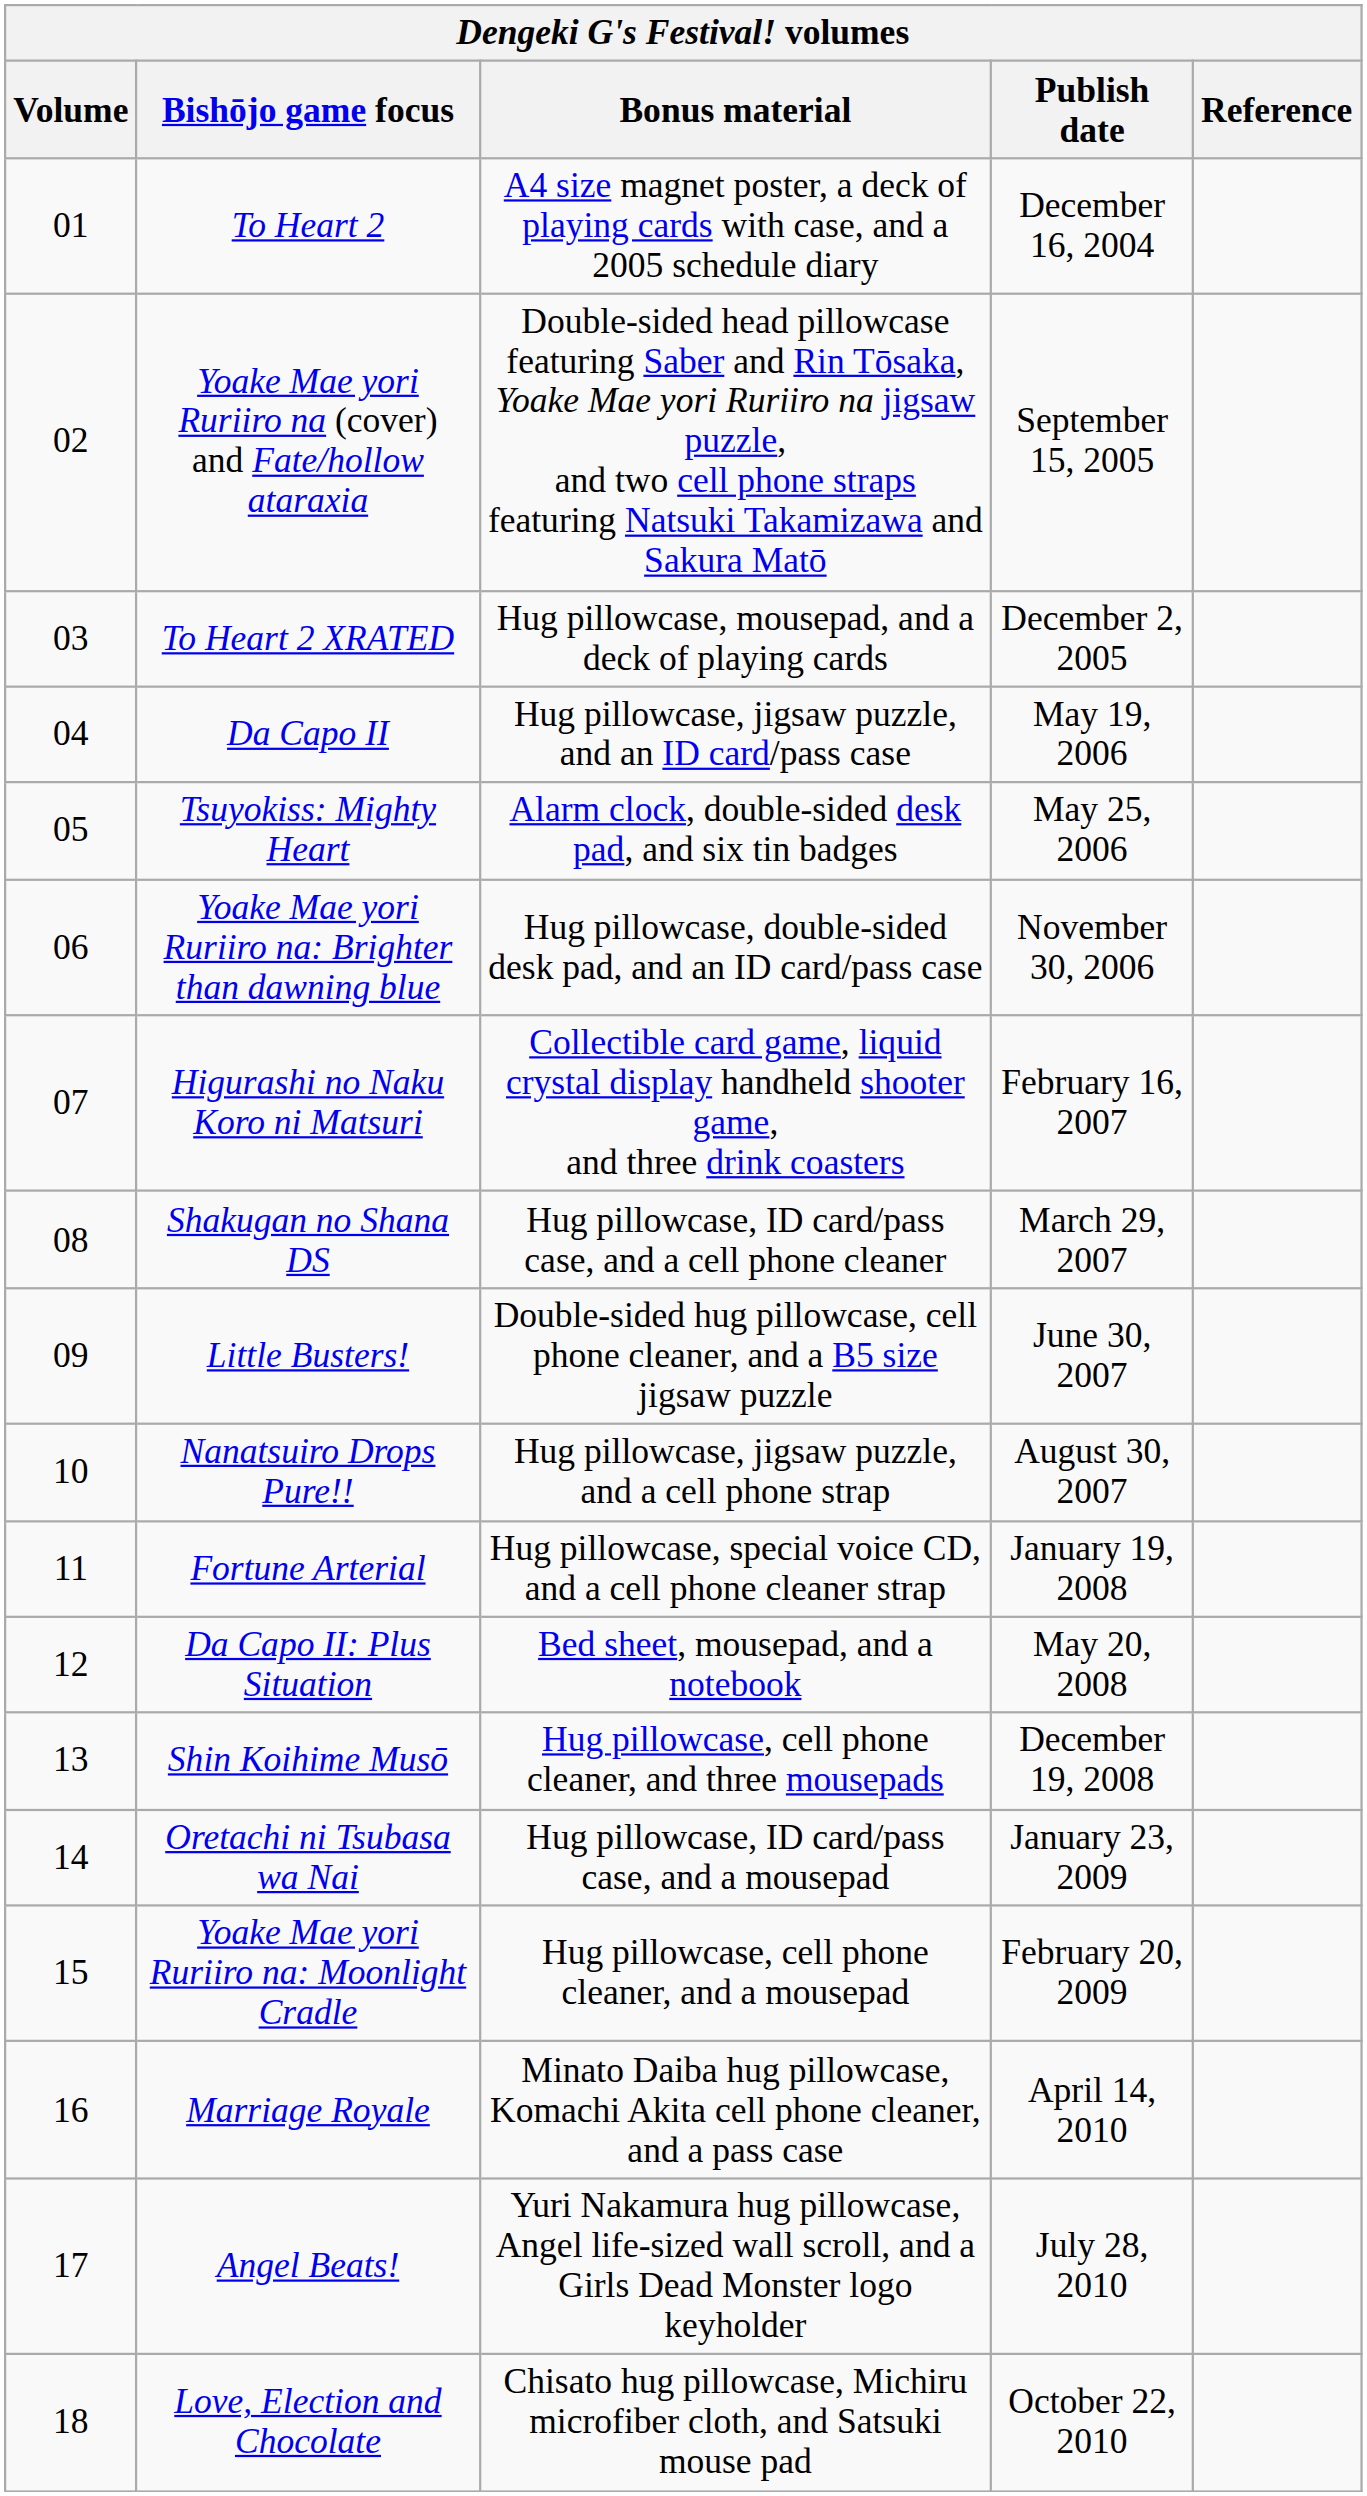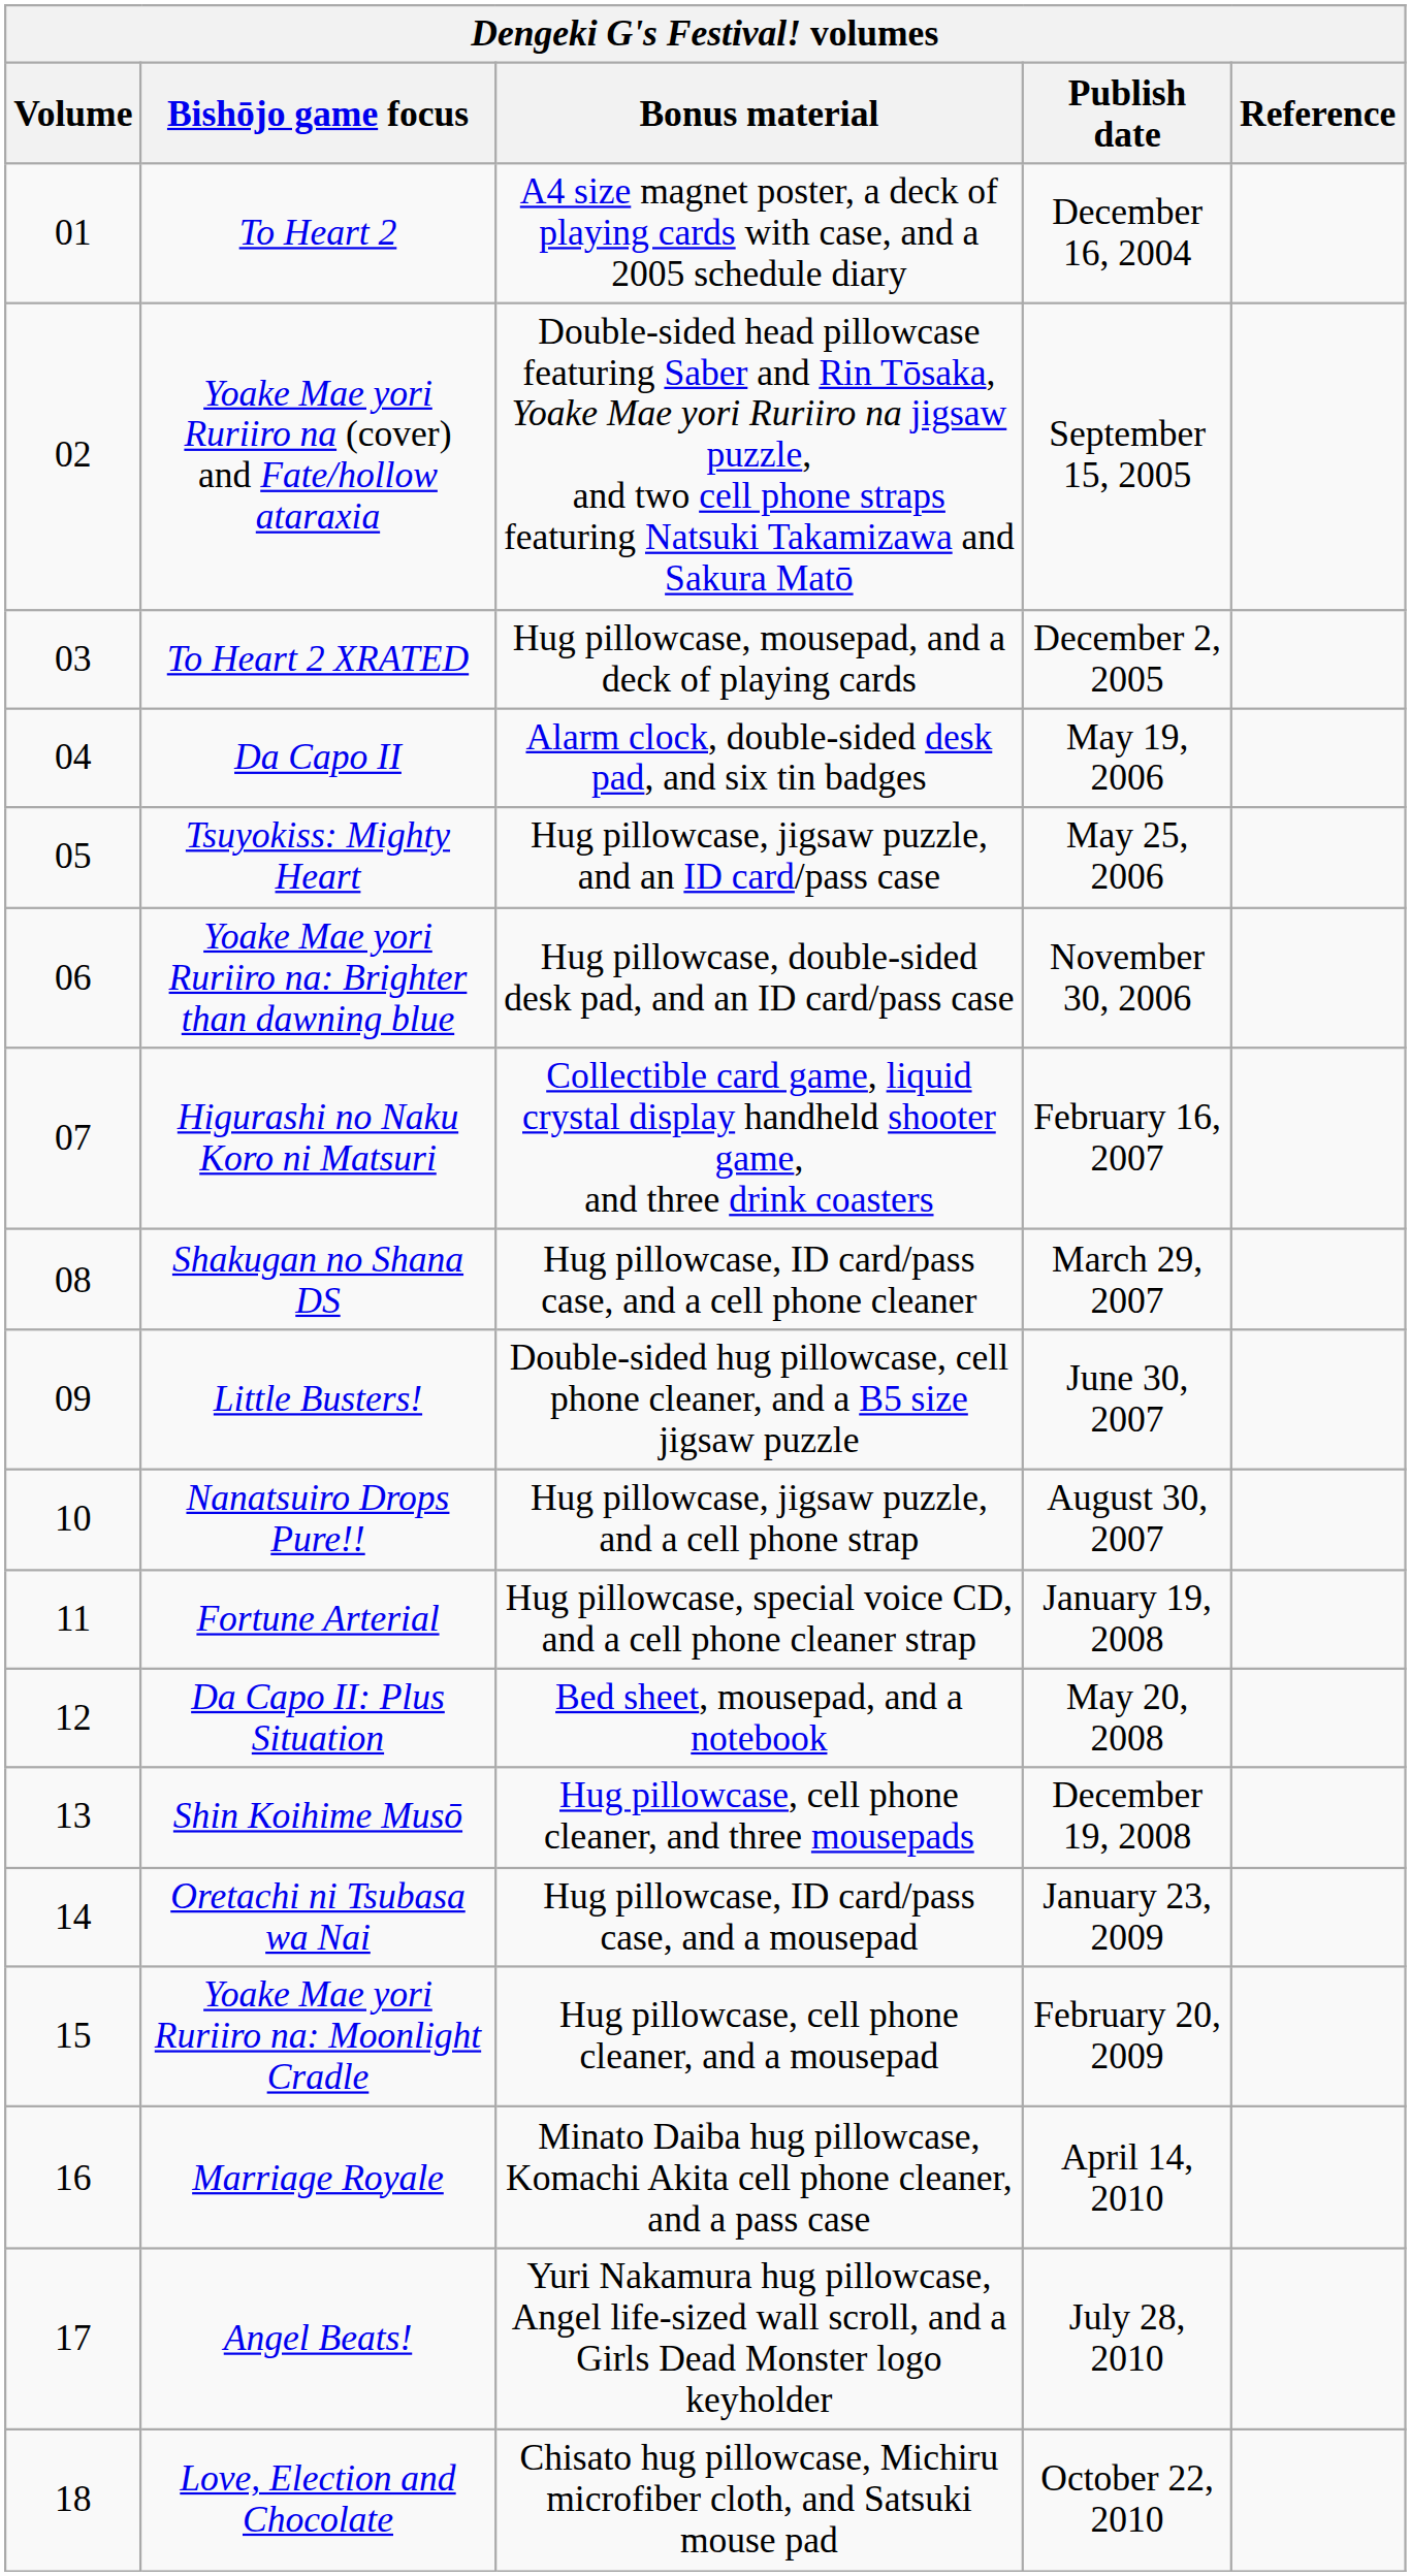 <table class="wikitable" style="width: 98%; text-align: center;">
 <tr>
 <th ! colspan="5"><em>Dengeki G's Festival!</em> volumes</th>
 </tr>
 <tr>
 <th>Volume</th>
 <th><a href='#'>Bishōjo game</a> focus</th>
 <th>Bonus material</th>
 <th>Publish date</th>
 <th>Reference</th>
 </tr>
 <tr>
 <td>01</td>
 <td><em><a href='#'>To Heart 2</a></em></td>
 <td><a href='#'>A4 size</a> magnet poster, a deck of <a href='#'>playing cards</a> with case, and a 2005 schedule diary</td>
 <td>December 16, 2004</td>
 <td></td>
 </tr>
 <tr>
 <td>02</td>
 <td><em><a href='#'>Yoake Mae yori Ruriiro na</a></em> (cover)<br> and <em><a href='#'>Fate/hollow ataraxia</a></em></td>
 <td>Double-sided head pillowcase featuring <a href='#'>Saber</a> and <a href='#'>Rin Tōsaka</a>,<br> <em>Yoake Mae yori Ruriiro na</em> <a href='#'>jigsaw puzzle</a>,<br> and two <a href='#'>cell phone straps</a> featuring <a href='#'>Natsuki Takamizawa</a> and <a href='#'>Sakura Matō</a></td>
 <td>September 15, 2005</td>
 <td></td>
 </tr>
 <tr>
 <td>03</td>
 <td><em><a href='#'>To Heart 2 XRATED</a></em></td>
 <td>Hug pillowcase, mousepad, and a deck of playing cards</td>
 <td>December 2, 2005</td>
 <td></td>
 </tr>
 <tr>
 <td>04</td>
 <td><em><a href='#'>Da Capo II</a></em></td>
-<td>Hug pillowcase, jigsaw puzzle, and an <a href='#'>ID card</a>/pass case</td>
+<td><a href='#'>Alarm clock</a>, double-sided <a href='#'>desk pad</a>, and six tin badges</td>
 <td>May 19, 2006</td>
 <td></td>
 </tr>
 <tr>
 <td>05</td>
 <td><em><a href='#'>Tsuyokiss: Mighty Heart</a></em></td>
-<td><a href='#'>Alarm clock</a>, double-sided <a href='#'>desk pad</a>, and six tin badges</td>
+<td>Hug pillowcase, jigsaw puzzle, and an <a href='#'>ID card</a>/pass case</td>
 <td>May 25, 2006</td>
 <td></td>
 </tr>
 <tr>
 <td>06</td>
 <td><em><a href='#'>Yoake Mae yori Ruriiro na: Brighter than dawning blue</a></em></td>
 <td>Hug pillowcase, double-sided desk pad, and an ID card/pass case</td>
 <td>November 30, 2006</td>
 <td></td>
 </tr>
 <tr>
 <td>07</td>
 <td><em><a href='#'>Higurashi no Naku Koro ni Matsuri</a></em></td>
 <td><a href='#'>Collectible card game</a>, <a href='#'>liquid crystal display</a> handheld <a href='#'>shooter game</a>,<br> and three <a href='#'>drink coasters</a></td>
 <td>February 16, 2007</td>
 <td></td>
 </tr>
 <tr>
 <td>08</td>
 <td><em><a href='#'>Shakugan no Shana DS</a></em></td>
 <td>Hug pillowcase, ID card/pass case, and a cell phone cleaner</td>
 <td>March 29, 2007</td>
 <td></td>
 </tr>
 <tr>
 <td>09</td>
 <td><em><a href='#'>Little Busters!</a></em></td>
 <td>Double-sided hug pillowcase, cell phone cleaner, and a <a href='#'>B5 size</a> jigsaw puzzle</td>
 <td>June 30, 2007</td>
 <td></td>
 </tr>
 <tr>
 <td>10</td>
 <td><em><a href='#'>Nanatsuiro Drops Pure!!</a></em></td>
 <td>Hug pillowcase, jigsaw puzzle, and a cell phone strap</td>
 <td>August 30, 2007</td>
 <td></td>
 </tr>
 <tr>
 <td>11</td>
 <td><em><a href='#'>Fortune Arterial</a></em></td>
 <td>Hug pillowcase, special voice CD, and a cell phone cleaner strap</td>
 <td>January 19, 2008</td>
 <td></td>
 </tr>
 <tr>
 <td>12</td>
 <td><em><a href='#'>Da Capo II: Plus Situation</a></em></td>
 <td><a href='#'>Bed sheet</a>, mousepad, and a <a href='#'>notebook</a></td>
 <td>May 20, 2008</td>
 <td></td>
 </tr>
 <tr>
 <td>13</td>
 <td><em><a href='#'>Shin Koihime Musō</a></em></td>
 <td><a href='#'>Hug pillowcase</a>, cell phone cleaner, and three <a href='#'>mousepads</a></td>
 <td>December 19, 2008</td>
 <td></td>
 </tr>
 <tr>
 <td>14</td>
 <td><em><a href='#'>Oretachi ni Tsubasa wa Nai</a></em></td>
 <td>Hug pillowcase, ID card/pass case, and a mousepad</td>
 <td>January 23, 2009</td>
 <td></td>
 </tr>
 <tr>
 <td>15</td>
 <td><em><a href='#'>Yoake Mae yori Ruriiro na: Moonlight Cradle</a></em></td>
 <td>Hug pillowcase, cell phone cleaner, and a mousepad</td>
 <td>February 20, 2009</td>
 <td></td>
 </tr>
 <tr>
 <td>16</td>
 <td><em><a href='#'>Marriage Royale</a></em></td>
 <td>Minato Daiba hug pillowcase, Komachi Akita cell phone cleaner, and a pass case</td>
 <td>April 14, 2010</td>
 <td></td>
 </tr>
 <tr>
 <td>17</td>
 <td><em><a href='#'>Angel Beats!</a></em></td>
 <td>Yuri Nakamura hug pillowcase, Angel life-sized wall scroll, and a Girls Dead Monster logo keyholder</td>
 <td>July 28, 2010</td>
 <td></td>
 </tr>
 <tr>
 <td>18</td>
 <td><em><a href='#'>Love, Election and Chocolate</a></em></td>
 <td>Chisato hug pillowcase, Michiru microfiber cloth, and Satsuki mouse pad</td>
 <td>October 22, 2010</td>
 <td></td>
 </tr>
 </table>
